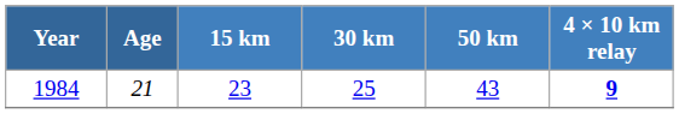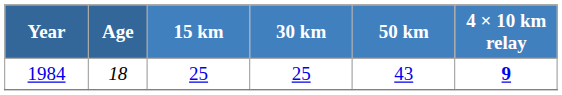 <table class="wikitable" style="font-size:95%; text-align:center; border:grey solid 1px; border-collapse:collapse; background:#ffffff;">
 <tr>
 <th style="background-color:#369; color:white; width:60px;"> Year </th>
 <th style="background-color:#369; color:white; width:40px;"> Age </th>
 <th style="background-color:#4180be; color:white; width:75px;"> 15 km </th>
 <th style="background-color:#4180be; color:white; width:75px;"> 30 km </th>
 <th style="background-color:#4180be; color:white; width:75px;"> 50 km </th>
 <th style="background-color:#4180be; color:white; width:75px;"> 4 × 10 km <br> relay </th>
 </tr>
 <tr>
 <td><a href='#'>1984</a></td>
-<td><em>21</em></td>
-<td><a href='#'>23</a></td>
+<td><em>18</em></td>
+<td><a href='#'>25</a></td>
 <td><a href='#'>25</a></td>
 <td><a href='#'>43</a></td>
 <td><strong><a href='#'>9</a></strong></td>
 </tr>
 <tr>
 </tr>
 </table>
